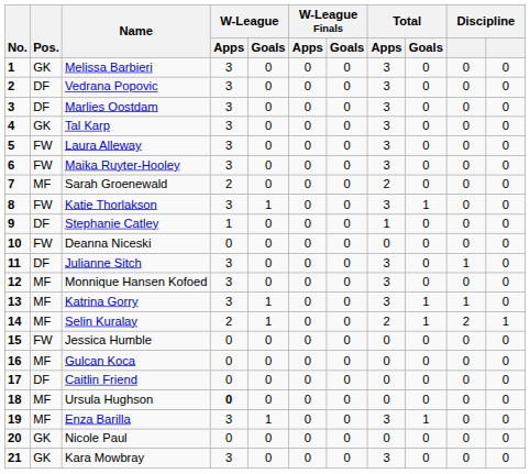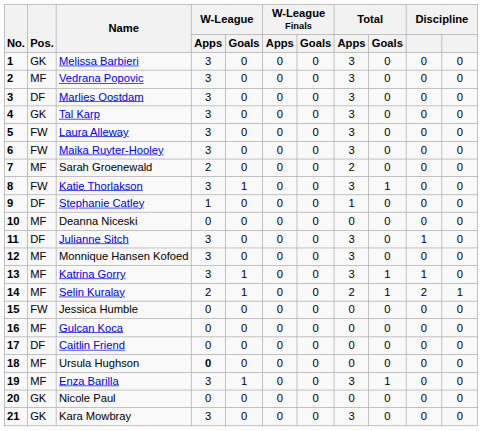 <table class="wikitable" style="text-align:center">
 <tr>
 <th rowspan="2" style="vertical-align:bottom;">No.</th>
 <th rowspan="2" style="vertical-align:bottom;">Pos.</th>
 <th rowspan="2">Name</th>
 <th colspan="2" style="width:95px;">W-League</th>
 <th colspan="2" style="width:95px;">W-League<br><small>Finals</small></th>
 <th colspan="2" style="width:95px;">Total</th>
 <th colspan="2" style="width:95px;">Discipline</th>
 </tr>
 <tr>
 <th>Apps</th>
 <th>Goals</th>
 <th>Apps</th>
 <th>Goals</th>
 <th>Apps</th>
 <th>Goals</th>
 <th></th>
 <th></th>
 </tr>
 <tr>
 <td align="left"><strong>1</strong></td>
 <td align="left">GK</td>
 <td align="left"> <a href='#'>Melissa Barbieri</a></td>
 <td>3</td>
 <td>0</td>
 <td>0</td>
 <td>0</td>
 <td>3</td>
 <td>0</td>
 <td>0</td>
 <td>0</td>
 </tr>
 <tr>
 <td align="left"><strong>2</strong></td>
-<td align="left">DF</td>
+<td align="left">MF</td>
 <td align="left"> <a href='#'>Vedrana Popovic</a></td>
 <td>3</td>
 <td>0</td>
 <td>0</td>
 <td>0</td>
 <td>3</td>
 <td>0</td>
 <td>0</td>
 <td>0</td>
 </tr>
 <tr>
 <td align="left"><strong>3</strong></td>
 <td align="left">DF</td>
 <td align="left"> <a href='#'>Marlies Oostdam</a></td>
 <td>3</td>
 <td>0</td>
 <td>0</td>
 <td>0</td>
 <td>3</td>
 <td>0</td>
 <td>0</td>
 <td>0</td>
 </tr>
 <tr>
 <td align="left"><strong>4</strong></td>
 <td align="left">GK</td>
 <td align="left"> <a href='#'>Tal Karp</a></td>
 <td>3</td>
 <td>0</td>
 <td>0</td>
 <td>0</td>
 <td>3</td>
 <td>0</td>
 <td>0</td>
 <td>0</td>
 </tr>
 <tr>
 <td align="left"><strong>5</strong></td>
 <td align="left">FW</td>
 <td align="left"> <a href='#'>Laura Alleway</a></td>
 <td>3</td>
 <td>0</td>
 <td>0</td>
 <td>0</td>
 <td>3</td>
 <td>0</td>
 <td>0</td>
 <td>0</td>
 </tr>
 <tr>
 <td align="left"><strong>6</strong></td>
 <td align="left">FW</td>
 <td align="left"> <a href='#'>Maika Ruyter-Hooley</a></td>
 <td>3</td>
 <td>0</td>
 <td>0</td>
 <td>0</td>
 <td>3</td>
 <td>0</td>
 <td>0</td>
 <td>0</td>
 </tr>
 <tr>
 <td align="left"><strong>7</strong></td>
 <td align="left">MF</td>
 <td align="left"> Sarah Groenewald</td>
 <td>2</td>
 <td>0</td>
 <td>0</td>
 <td>0</td>
 <td>2</td>
 <td>0</td>
 <td>0</td>
 <td>0</td>
 </tr>
 <tr>
 <td align="left"><strong>8</strong></td>
 <td align="left">FW</td>
 <td align="left"> <a href='#'>Katie Thorlakson</a></td>
 <td>3</td>
 <td>1</td>
 <td>0</td>
 <td>0</td>
 <td>3</td>
 <td>1</td>
 <td>0</td>
 <td>0</td>
 </tr>
 <tr>
 <td align="left"><strong>9</strong></td>
 <td align="left">DF</td>
 <td align="left"> <a href='#'>Stephanie Catley</a></td>
 <td>1</td>
 <td>0</td>
 <td>0</td>
 <td>0</td>
 <td>1</td>
 <td>0</td>
 <td>0</td>
 <td>0</td>
 </tr>
 <tr>
 <td align="left"><strong>10</strong></td>
-<td align="left">FW</td>
+<td align="left">MF</td>
 <td align="left"> Deanna Niceski</td>
 <td>0</td>
 <td>0</td>
 <td>0</td>
 <td>0</td>
 <td>0</td>
 <td>0</td>
 <td>0</td>
 <td>0</td>
 </tr>
 <tr>
 <td align="left"><strong>11</strong></td>
 <td align="left">DF</td>
 <td align="left"> <a href='#'>Julianne Sitch</a></td>
 <td>3</td>
 <td>0</td>
 <td>0</td>
 <td>0</td>
 <td>3</td>
 <td>0</td>
 <td>1</td>
 <td>0</td>
 </tr>
 <tr>
 <td align="left"><strong>12</strong></td>
 <td align="left">MF</td>
 <td align="left"> Monnique Hansen Kofoed</td>
 <td>3</td>
 <td>0</td>
 <td>0</td>
 <td>0</td>
 <td>3</td>
 <td>0</td>
 <td>0</td>
 <td>0</td>
 </tr>
 <tr>
 <td align="left"><strong>13</strong></td>
 <td align="left">MF</td>
 <td align="left"> <a href='#'>Katrina Gorry</a></td>
 <td>3</td>
 <td>1</td>
 <td>0</td>
 <td>0</td>
 <td>3</td>
 <td>1</td>
 <td>1</td>
 <td>0</td>
 </tr>
 <tr>
 <td align="left"><strong>14</strong></td>
 <td align="left">MF</td>
 <td align="left"> <a href='#'>Selin Kuralay</a></td>
 <td>2</td>
 <td>1</td>
 <td>0</td>
 <td>0</td>
 <td>2</td>
 <td>1</td>
 <td>2</td>
 <td>1</td>
 </tr>
 <tr>
 <td align="left"><strong>15</strong></td>
 <td align="left">FW</td>
 <td align="left"> Jessica Humble</td>
 <td>0</td>
 <td>0</td>
 <td>0</td>
 <td>0</td>
 <td>0</td>
 <td>0</td>
 <td>0</td>
 <td>0</td>
 </tr>
 <tr>
 <td align="left"><strong>16</strong></td>
 <td align="left">MF</td>
 <td align="left"> <a href='#'>Gulcan Koca</a></td>
 <td>0</td>
 <td>0</td>
 <td>0</td>
 <td>0</td>
 <td>0</td>
 <td>0</td>
 <td>0</td>
 <td>0</td>
 </tr>
 <tr>
 <td align="left"><strong>17</strong></td>
 <td align="left">DF</td>
 <td align="left"> <a href='#'>Caitlin Friend</a></td>
 <td>0</td>
 <td>0</td>
 <td>0</td>
 <td>0</td>
 <td>0</td>
 <td>0</td>
 <td>0</td>
 <td>0</td>
 </tr>
 <tr>
 <td align="left"><strong>18</strong></td>
 <td align="left">MF</td>
 <td align="left"> Ursula Hughson</td>
 <td><strong>0</strong></td>
 <td>0</td>
 <td>0</td>
 <td>0</td>
 <td>0</td>
 <td>0</td>
 <td>0</td>
 <td>0</td>
 </tr>
 <tr>
 <td align="left"><strong>19</strong></td>
 <td align="left">MF</td>
 <td align="left"> <a href='#'>Enza Barilla</a></td>
 <td>3</td>
 <td>1</td>
 <td>0</td>
 <td>0</td>
 <td>3</td>
 <td>1</td>
 <td>0</td>
 <td>0</td>
 </tr>
 <tr>
 <td align="left"><strong>20</strong></td>
 <td align="left">GK</td>
 <td align="left"> Nicole Paul</td>
 <td>0</td>
 <td>0</td>
 <td>0</td>
 <td>0</td>
 <td>0</td>
 <td>0</td>
 <td>0</td>
 <td>0</td>
 </tr>
 <tr>
 <td align="left"><strong>21</strong></td>
 <td align="left">GK</td>
 <td align="left"> Kara Mowbray</td>
 <td>3</td>
 <td>0</td>
 <td>0</td>
 <td>0</td>
 <td>3</td>
 <td>0</td>
 <td>0</td>
 <td>0</td>
 </tr>
 </table>
